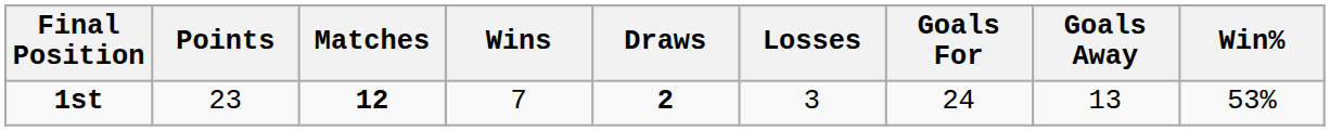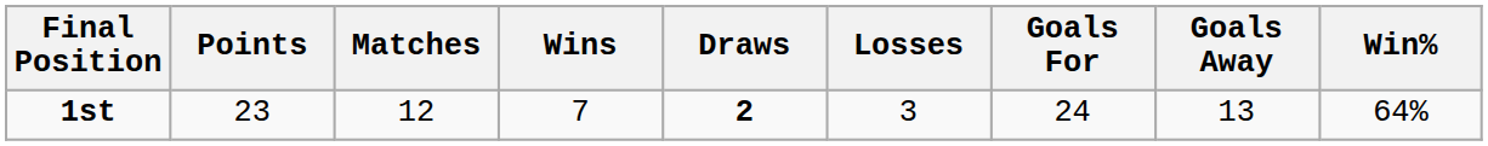 <table class="wikitable" style="font-size: 95%; text-align: center;">
 <tr>
 <th width=60>Final Position</th>
 <th width=60>Points</th>
 <th width=60>Matches</th>
 <th width=60>Wins</th>
 <th width=60>Draws</th>
 <th width=60>Losses</th>
 <th width=60>Goals For</th>
 <th width=60>Goals Away</th>
 <th width=60>Win%</th>
 </tr>
 <tr>
 <td><strong>1st</strong></td>
 <td>23</td>
-<td><strong>12</strong></td>
+<td>12</td>
 <td>7</td>
 <td><strong>2</strong></td>
 <td>3</td>
 <td>24</td>
 <td>13</td>
-<td>53%</td>
+<td>64%</td>
 </tr>
 </table>
